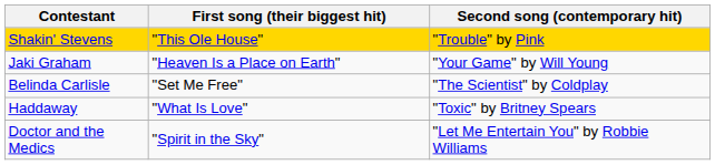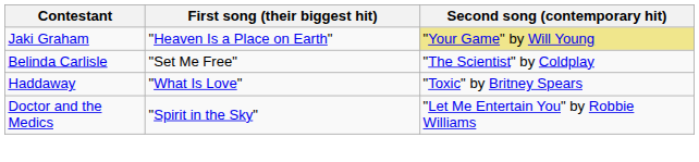 <table class="wikitable">
 <tr>
 <th style="width:150px;">Contestant</th>
 <th style="width:300px;">First song (their biggest hit)</th>
 <th style="width:300px;">Second song (contemporary hit)</th>
 </tr>
-<tr style="background:gold;">
-<td><a href='#'>Shakin' Stevens</a></td>
-<td>"<a href='#'>This Ole House</a>"</td>
-<td>"<a href='#'>Trouble</a>" by <a href='#'>Pink</a></td>
-</tr>
 <tr>
 <td><a href='#'>Jaki Graham</a></td>
 <td>"<a href='#'>Heaven Is a Place on Earth</a>"</td>
-<td>"<a href='#'>Your Game</a>" by <a href='#'>Will Young</a></td>
+<td style="background: khaki;">"<a href='#'>Your Game</a>" by <a href='#'>Will Young</a></td>
 </tr>
 <tr>
 <td><a href='#'>Belinda Carlisle</a></td>
 <td>"Set Me Free"</td>
 <td>"<a href='#'>The Scientist</a>" by <a href='#'>Coldplay</a></td>
 </tr>
 <tr>
 <td><a href='#'>Haddaway</a></td>
 <td>"<a href='#'>What Is Love</a>"</td>
 <td>"<a href='#'>Toxic</a>" by <a href='#'>Britney Spears</a></td>
 </tr>
 <tr>
 <td><a href='#'>Doctor and the Medics</a></td>
 <td>"<a href='#'>Spirit in the Sky</a>"</td>
 <td>"<a href='#'>Let Me Entertain You</a>" by <a href='#'>Robbie Williams</a></td>
 </tr>
 </table>
